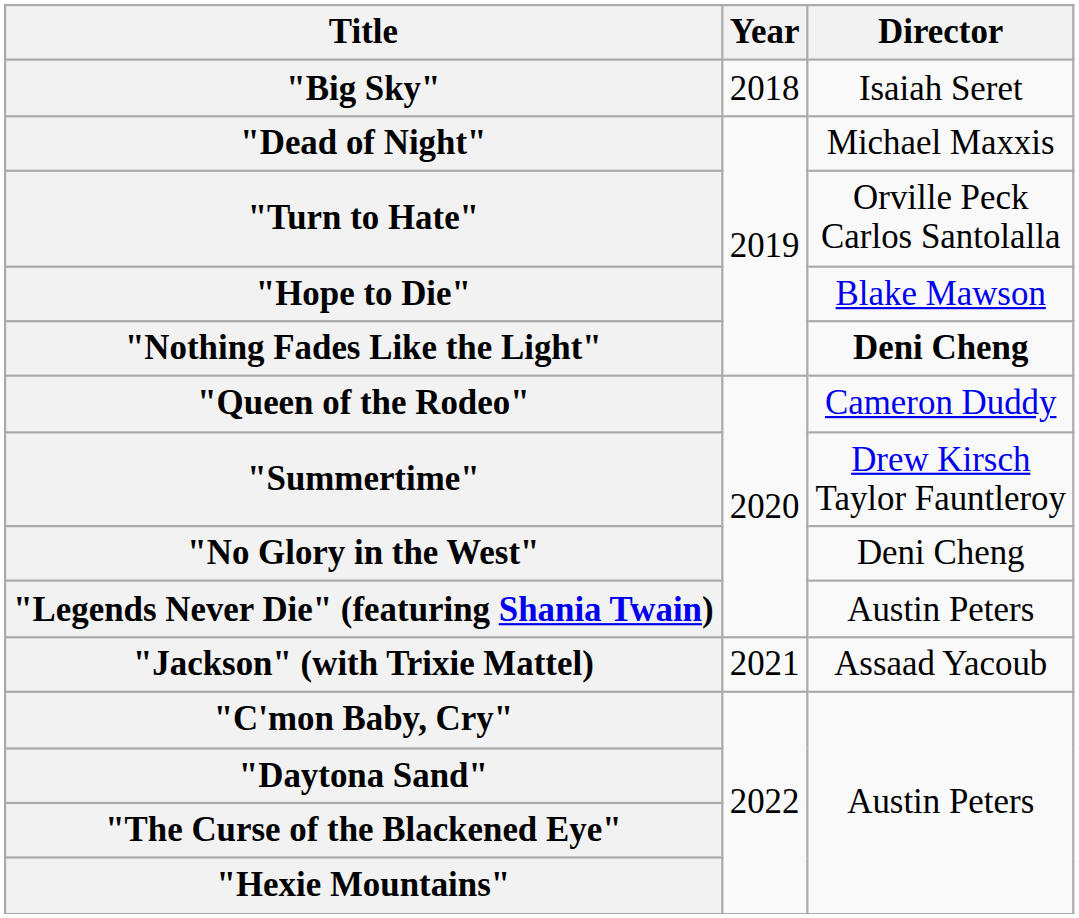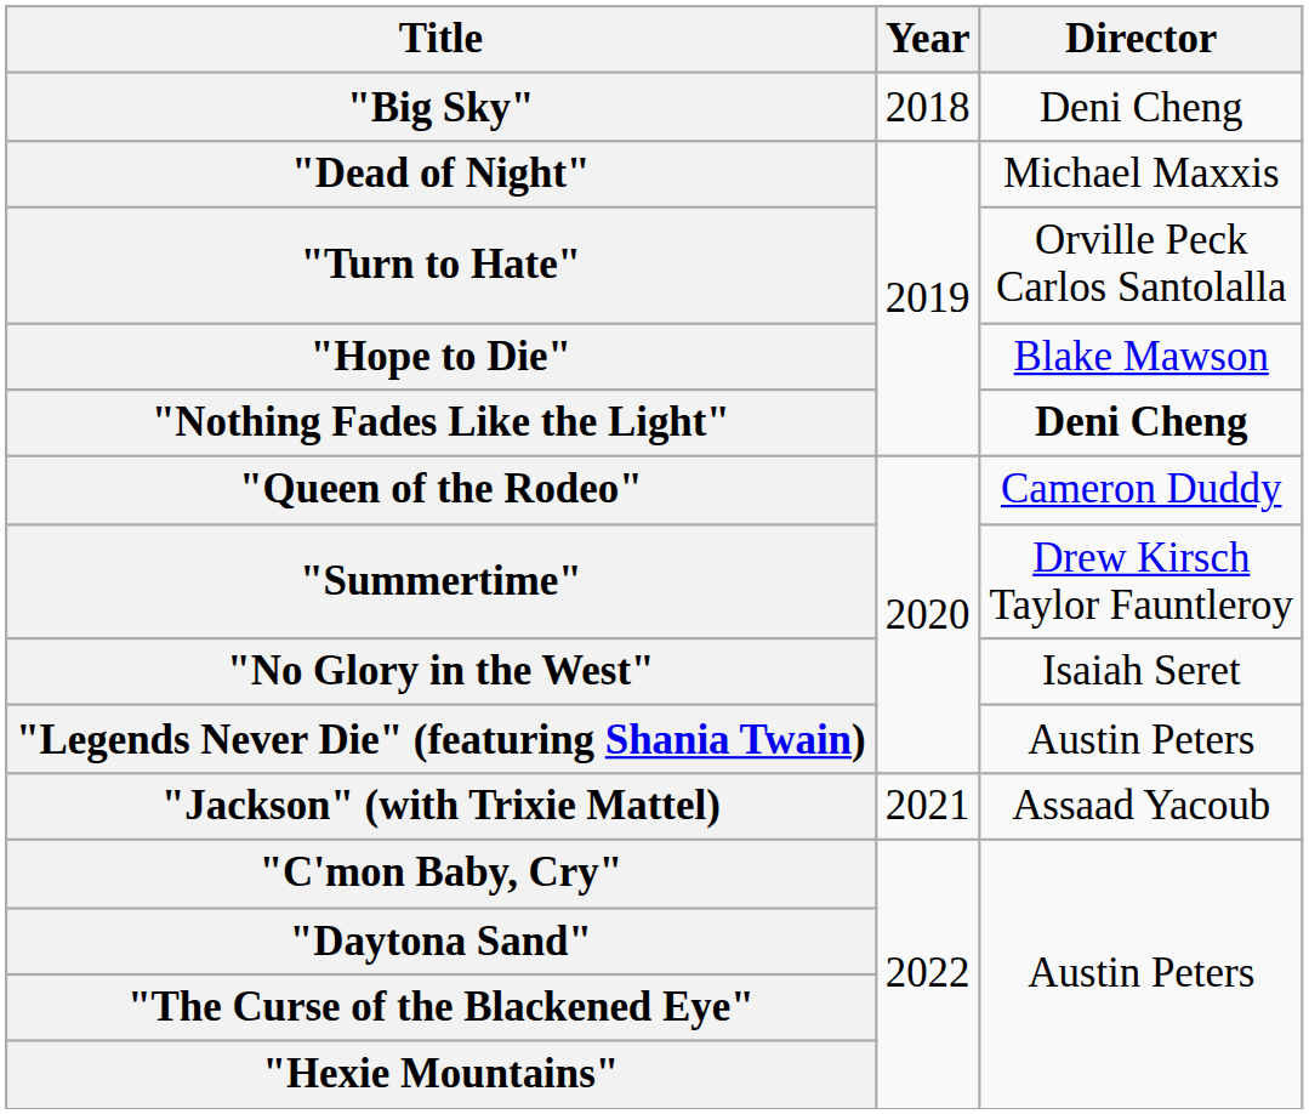 <table class="wikitable plainrowheaders" style="text-align:center;">
 <tr>
 <th scope="col">Title</th>
 <th scope="col">Year</th>
 <th scope="col">Director</th>
 </tr>
 <tr>
 <th scope = "row">"Big Sky"</th>
 <td>2018</td>
-<td>Isaiah Seret</td>
+<td>Deni Cheng</td>
 </tr>
 <tr>
 <th scope = "row">"Dead of Night"</th>
 <td rowspan = "4">2019</td>
 <td>Michael Maxxis</td>
 </tr>
 <tr>
 <th scope = "row">"Turn to Hate"</th>
 <td>Orville Peck<br>Carlos Santolalla</td>
 </tr>
 <tr>
 <th scope = "row">"Hope to Die"</th>
 <td><a href='#'>Blake Mawson</a></td>
 </tr>
 <tr>
 <th scope = "row">"Nothing Fades Like the Light"</th>
 <td><strong>Deni Cheng</strong></td>
 </tr>
 <tr>
 <th scope = "row">"Queen of the Rodeo"</th>
 <td rowspan = "4">2020</td>
 <td><a href='#'>Cameron Duddy</a></td>
 </tr>
 <tr>
 <th scope = "row">"Summertime"</th>
 <td><a href='#'>Drew Kirsch</a><br>Taylor Fauntleroy</td>
 </tr>
 <tr>
 <th scope = "row">"No Glory in the West"</th>
-<td>Deni Cheng</td>
+<td>Isaiah Seret</td>
 </tr>
 <tr>
 <th scope = "row">"Legends Never Die" (featuring <a href='#'>Shania Twain</a>)</th>
 <td>Austin Peters</td>
 </tr>
 <tr>
 <th scope = "row">"Jackson" (with Trixie Mattel)</th>
 <td>2021</td>
 <td>Assaad Yacoub</td>
 </tr>
 <tr>
 <th scope = "row">"C'mon Baby, Cry"</th>
 <td rowspan="4">2022</td>
 <td rowspan="4">Austin Peters</td>
 </tr>
 <tr>
 <th scope = "row">"Daytona Sand"</th>
 </tr>
 <tr>
 <th scope = "row">"The Curse of the Blackened Eye"</th>
 </tr>
 <tr>
 <th scope = "row">"Hexie Mountains"</th>
 </tr>
 <tr>
 </tr>
 </table>
